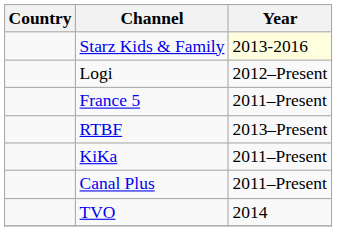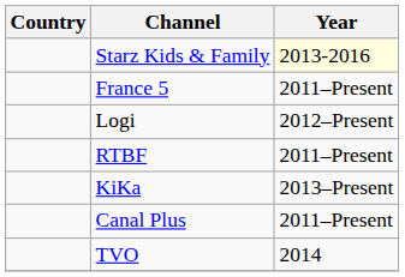 <table class="wikitable">
 <tr>
 <th>Country</th>
 <th>Channel</th>
 <th>Year</th>
 </tr>
 <tr>
 <td></td>
 <td><a href='#'>Starz Kids & Family</a></td>
 <td style="background: lightyellow;">2013-2016</td>
 </tr>
 <tr>
 <td></td>
+<td><a href='#'>France 5</a></td>
+<td>2011–Present</td>
+</tr>
+<tr>
+<td></td>
 <td>Logi</td>
 <td>2012–Present</td>
 </tr>
 <tr>
 <td></td>
-<td><a href='#'>France 5</a></td>
+<td><a href='#'>RTBF</a></td>
 <td>2011–Present</td>
 </tr>
 <tr>
 <td></td>
-<td><a href='#'>RTBF</a></td>
+<td><a href='#'>KiKa</a></td>
 <td>2013–Present</td>
-</tr>
-<tr>
-<td></td>
-<td><a href='#'>KiKa</a></td>
-<td>2011–Present</td>
 </tr>
 <tr>
 <td></td>
 <td><a href='#'>Canal Plus</a></td>
 <td>2011–Present</td>
 </tr>
 <tr>
 <td></td>
 <td><a href='#'>TVO</a></td>
 <td>2014</td>
 </tr>
 <tr>
 </tr>
 </table>
